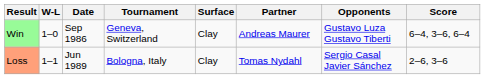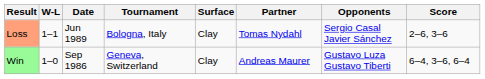 <table class="sortable wikitable">
 <tr>
 <th style="width:40px">Result</th>
 <th style="width:30px" class="unsortable">W-L</th>
 <th style="width:60px">Date</th>
 <th style="width:140px">Tournament</th>
 <th style="width:50px">Surface</th>
 <th style="width:130px">Partner</th>
 <th style="width:130px">Opponents</th>
 <th style="width:110px" class="unsortable">Score</th>
 </tr>
 <tr>
+<td style="background:#ffa07a;">Loss</td>
+<td>1–1</td>
+<td>Jun 1989</td>
+<td><a href='#'>Bologna</a>, Italy</td>
+<td>Clay</td>
+<td> <a href='#'>Tomas Nydahl</a></td>
+<td> <a href='#'>Sergio Casal</a><br> <a href='#'>Javier Sánchez</a></td>
+<td>2–6, 3–6</td>
+</tr>
+<tr>
 <td style="background:#98fb98;">Win</td>
 <td>1–0</td>
 <td>Sep 1986</td>
 <td><a href='#'>Geneva</a>, Switzerland</td>
 <td>Clay</td>
 <td> <a href='#'>Andreas Maurer</a></td>
 <td> <a href='#'>Gustavo Luza</a><br> <a href='#'>Gustavo Tiberti</a></td>
 <td>6–4, 3–6, 6–4</td>
 </tr>
-<tr>
-<td style="background:#ffa07a;">Loss</td>
-<td>1–1</td>
-<td>Jun 1989</td>
-<td><a href='#'>Bologna</a>, Italy</td>
-<td>Clay</td>
-<td> <a href='#'>Tomas Nydahl</a></td>
-<td> <a href='#'>Sergio Casal</a><br> <a href='#'>Javier Sánchez</a></td>
-<td>2–6, 3–6</td>
-</tr>
 </table>
